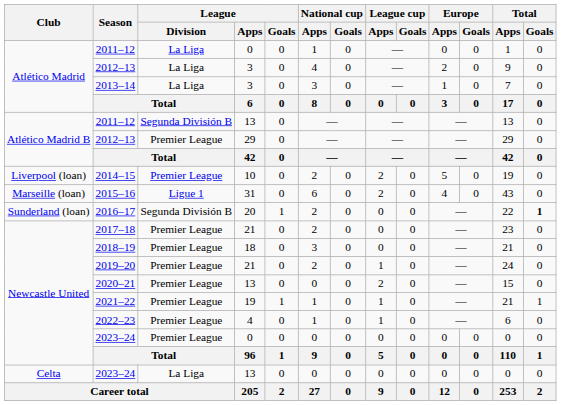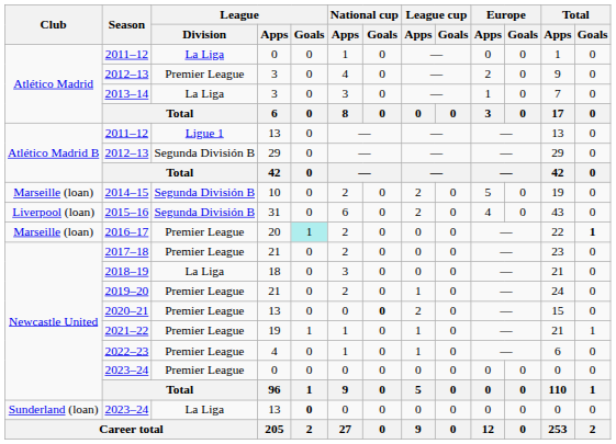 <table class="wikitable" style="text-align:center">
 <tr>
 <th rowspan=2>Club</th>
 <th rowspan=2>Season</th>
 <th colspan=3>League</th>
 <th colspan=2>National cup</th>
 <th colspan=2>League cup</th>
 <th colspan=2>Europe</th>
 <th colspan=2>Total</th>
 </tr>
 <tr>
 <th>Division</th>
 <th>Apps</th>
 <th>Goals</th>
 <th>Apps</th>
 <th>Goals</th>
 <th>Apps</th>
 <th>Goals</th>
 <th>Apps</th>
 <th>Goals</th>
 <th>Apps</th>
 <th>Goals</th>
 </tr>
 <tr>
 <td rowspan="4"><a href='#'>Atlético Madrid</a></td>
 <td><a href='#'>2011–12</a></td>
 <td><a href='#'>La Liga</a></td>
 <td>0</td>
 <td>0</td>
 <td>1</td>
 <td>0</td>
 <td colspan="2">—</td>
 <td>0</td>
 <td>0</td>
 <td>1</td>
 <td>0</td>
 </tr>
 <tr>
 <td><a href='#'>2012–13</a></td>
-<td>La Liga</td>
+<td>Premier League</td>
 <td>3</td>
 <td>0</td>
 <td>4</td>
 <td>0</td>
 <td colspan="2">—</td>
 <td>2</td>
 <td>0</td>
 <td>9</td>
 <td>0</td>
 </tr>
 <tr>
 <td><a href='#'>2013–14</a></td>
 <td>La Liga</td>
 <td>3</td>
 <td>0</td>
 <td>3</td>
 <td>0</td>
 <td colspan="2">—</td>
 <td>1</td>
 <td>0</td>
 <td>7</td>
 <td>0</td>
 </tr>
 <tr>
 <th colspan="2">Total</th>
 <th>6</th>
 <th>0</th>
 <th>8</th>
 <th>0</th>
 <th>0</th>
 <th>0</th>
 <th>3</th>
 <th>0</th>
 <th>17</th>
 <th>0</th>
 </tr>
 <tr>
 <td rowspan="3"><a href='#'>Atlético Madrid B</a></td>
 <td><a href='#'>2011–12</a></td>
-<td><a href='#'>Segunda División B</a></td>
+<td><a href='#'>Ligue 1</a></td>
 <td>13</td>
 <td>0</td>
 <td colspan="2">—</td>
 <td colspan="2">—</td>
 <td colspan="2">—</td>
 <td>13</td>
 <td>0</td>
 </tr>
 <tr>
 <td><a href='#'>2012–13</a></td>
-<td>Premier League</td>
+<td>Segunda División B</td>
 <td>29</td>
 <td>0</td>
 <td colspan="2">—</td>
 <td colspan="2">—</td>
 <td colspan="2">—</td>
 <td>29</td>
 <td>0</td>
 </tr>
 <tr>
 <th colspan="2">Total</th>
 <th>42</th>
 <th>0</th>
 <th colspan="2">—</th>
 <th colspan="2">—</th>
 <th colspan="2">—</th>
 <th>42</th>
 <th>0</th>
 </tr>
 <tr>
-<td><a href='#'>Liverpool</a> (loan)</td>
+<td><a href='#'>Marseille</a> (loan)</td>
 <td><a href='#'>2014–15</a></td>
-<td><a href='#'>Premier League</a></td>
+<td><a href='#'>Segunda División B</a></td>
 <td>10</td>
 <td>0</td>
 <td>2</td>
 <td>0</td>
 <td>2</td>
 <td>0</td>
 <td>5</td>
 <td>0</td>
 <td>19</td>
 <td>0</td>
 </tr>
 <tr>
-<td><a href='#'>Marseille</a> (loan)</td>
+<td><a href='#'>Liverpool</a> (loan)</td>
 <td><a href='#'>2015–16</a></td>
-<td><a href='#'>Ligue 1</a></td>
+<td><a href='#'>Segunda División B</a></td>
 <td>31</td>
 <td>0</td>
 <td>6</td>
 <td>0</td>
 <td>2</td>
 <td>0</td>
 <td>4</td>
 <td>0</td>
 <td>43</td>
 <td>0</td>
 </tr>
 <tr>
-<td><a href='#'>Sunderland</a> (loan)</td>
+<td><a href='#'>Marseille</a> (loan)</td>
 <td><a href='#'>2016–17</a></td>
-<td>Segunda División B</td>
+<td>Premier League</td>
 <td>20</td>
-<td>1</td>
+<td style="background: paleturquoise;">1</td>
 <td>2</td>
 <td>0</td>
 <td>0</td>
 <td>0</td>
 <td colspan="2">—</td>
 <td>22</td>
 <td><strong>1</strong></td>
 </tr>
 <tr>
 <td rowspan="8"><a href='#'>Newcastle United</a></td>
 <td><a href='#'>2017–18</a></td>
 <td>Premier League</td>
 <td>21</td>
 <td>0</td>
 <td>2</td>
 <td>0</td>
 <td>0</td>
 <td>0</td>
 <td colspan="2">—</td>
 <td>23</td>
 <td>0</td>
 </tr>
 <tr>
 <td><a href='#'>2018–19</a></td>
-<td>Premier League</td>
+<td>La Liga</td>
 <td>18</td>
 <td>0</td>
 <td>3</td>
 <td>0</td>
 <td>0</td>
 <td>0</td>
 <td colspan="2">—</td>
 <td>21</td>
 <td>0</td>
 </tr>
 <tr>
 <td><a href='#'>2019–20</a></td>
 <td>Premier League</td>
 <td>21</td>
 <td>0</td>
 <td>2</td>
 <td>0</td>
 <td>1</td>
 <td>0</td>
 <td colspan="2">—</td>
 <td>24</td>
 <td>0</td>
 </tr>
 <tr>
 <td><a href='#'>2020–21</a></td>
 <td>Premier League</td>
 <td>13</td>
 <td>0</td>
 <td>0</td>
-<td>0</td>
+<td><strong>0</strong></td>
 <td>2</td>
 <td>0</td>
 <td colspan="2">—</td>
 <td>15</td>
 <td>0</td>
 </tr>
 <tr>
 <td><a href='#'>2021–22</a></td>
 <td>Premier League</td>
 <td>19</td>
 <td>1</td>
 <td>1</td>
 <td>0</td>
 <td>1</td>
 <td>0</td>
 <td colspan="2">—</td>
 <td>21</td>
 <td>1</td>
 </tr>
 <tr>
 <td><a href='#'>2022–23</a></td>
 <td>Premier League</td>
 <td>4</td>
 <td>0</td>
 <td>1</td>
 <td>0</td>
 <td>1</td>
 <td>0</td>
 <td colspan="2">—</td>
 <td>6</td>
 <td>0</td>
 </tr>
 <tr>
 <td><a href='#'>2023–24</a></td>
 <td>Premier League</td>
 <td>0</td>
 <td>0</td>
 <td>0</td>
 <td>0</td>
 <td>0</td>
 <td>0</td>
 <td>0</td>
 <td>0</td>
 <td>0</td>
 <td>0</td>
 </tr>
 <tr>
 <th colspan="2">Total</th>
 <th>96</th>
 <th>1</th>
 <th>9</th>
 <th>0</th>
 <th>5</th>
 <th>0</th>
 <th>0</th>
 <th>0</th>
 <th>110</th>
 <th>1</th>
 </tr>
 <tr>
-<td><a href='#'>Celta</a></td>
+<td><a href='#'>Sunderland</a> (loan)</td>
 <td><a href='#'>2023–24</a></td>
 <td>La Liga</td>
 <td>13</td>
-<td>0</td>
+<td><strong>0</strong></td>
 <td>0</td>
 <td>0</td>
 <td>0</td>
 <td>0</td>
 <td>0</td>
 <td>0</td>
 <td>0</td>
 <td>0</td>
 </tr>
 <tr>
 <th colspan="3">Career total</th>
 <th>205</th>
 <th>2</th>
 <th>27</th>
 <th>0</th>
 <th>9</th>
 <th>0</th>
 <th>12</th>
 <th>0</th>
 <th>253</th>
 <th>2</th>
 </tr>
 </table>
